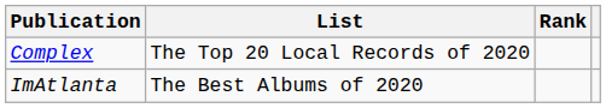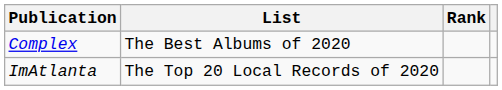 <table class="sortable wikitable">
 <tr>
 <th>Publication</th>
 <th>List</th>
 <th>Rank</th>
 <th class="unsortable"></th>
 </tr>
 <tr>
 <td><em><a href='#'>Complex</a></em></td>
-<td>The Top 20 Local Records of 2020</td>
+<td>The Best Albums of 2020</td>
 <td></td>
 <td></td>
 </tr>
 <tr>
 <td><em>ImAtlanta</em></td>
-<td>The Best Albums of 2020</td>
+<td>The Top 20 Local Records of 2020</td>
 <td></td>
 <td></td>
 </tr>
 </table>
